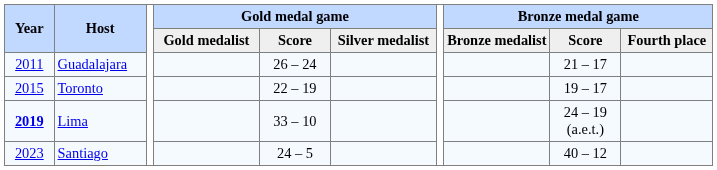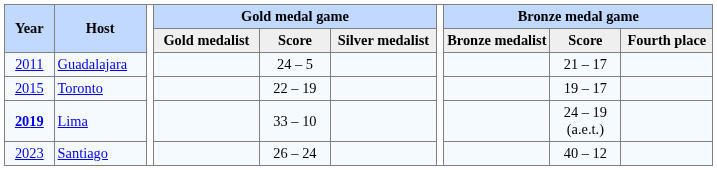 <table border=1 style="border-collapse:collapse; font-size:90%; text-align:center;" cellpadding=3 cellspacing=0>
 <tr bgcolor=#C1D8FF>
 <th rowspan=2 width=7%>Year</th>
 <th rowspan=2 width=13%>Host</th>
 <th width=1% rowspan=6 bgcolor=ffffff></th>
 <th colspan=3>Gold medal game</th>
 <th width=1% rowspan=6 bgcolor=ffffff></th>
 <th colspan=3>Bronze medal game</th>
 </tr>
 <tr bgcolor=#EFEFEF>
 <th width=15%>Gold medalist</th>
 <th width=10%>Score</th>
 <th width=15%>Silver medalist</th>
 <th width=15%>Bronze medalist</th>
 <th width=10%>Score</th>
 <th width=15%>Fourth place</th>
 </tr>
 <tr bgcolor=#F5FAFF>
 <td><a href='#'>2011</a></td>
 <td align=left> <a href='#'>Guadalajara</a></td>
 <td><strong></strong></td>
-<td>26 – 24</td>
+<td>24 – 5</td>
 <td></td>
 <td></td>
 <td>21 – 17</td>
 <td></td>
 </tr>
 <tr bgcolor=#F5FAFF>
 <td><a href='#'>2015</a></td>
 <td align=left> <a href='#'>Toronto</a></td>
 <td><strong></strong></td>
 <td>22 – 19</td>
 <td></td>
 <td></td>
 <td>19 – 17</td>
 <td></td>
 </tr>
 <tr bgcolor=#F5FAFF>
 <td><strong><a href='#'>2019</a></strong></td>
 <td align=left> <a href='#'>Lima</a></td>
 <td><strong></strong></td>
 <td>33 – 10</td>
 <td></td>
 <td></td>
 <td>24 – 19<br>(a.e.t.)</td>
 <td></td>
 </tr>
 <tr bgcolor=#F5FAFF>
 <td><a href='#'>2023</a></td>
 <td align=left> <a href='#'>Santiago</a></td>
 <td><strong></strong></td>
-<td>24 – 5</td>
+<td>26 – 24</td>
 <td></td>
 <td></td>
 <td>40 – 12</td>
 <td></td>
 </tr>
 </table>
